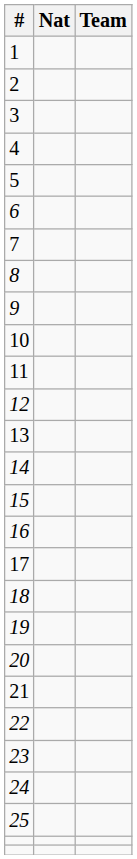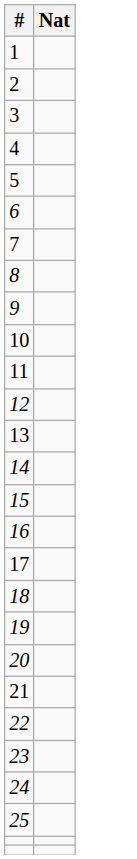 <table class="wikitable sortable">
 <tr>
 <th>#</th>
 <th>Nat</th>
-<th>Team</th>
 </tr>
 <tr>
 <td>1</td>
-<td></td>
 <td></td>
 </tr>
 <tr>
 <td>2</td>
 <td></td>
-<td></td>
 </tr>
 <tr>
 <td>3</td>
-<td></td>
 <td></td>
 </tr>
 <tr>
 <td>4</td>
 <td></td>
-<td></td>
 </tr>
 <tr>
 <td>5</td>
-<td></td>
 <td></td>
 </tr>
 <tr>
 <td><em>6</em></td>
 <td></td>
-<td><em></em></td>
 </tr>
 <tr>
 <td>7</td>
-<td></td>
 <td></td>
 </tr>
 <tr>
 <td><em>8</em></td>
 <td></td>
-<td><em></em></td>
 </tr>
 <tr>
 <td><em>9</em></td>
 <td></td>
-<td><em></em></td>
 </tr>
 <tr>
 <td>10</td>
-<td></td>
 <td></td>
 </tr>
 <tr>
 <td>11</td>
 <td></td>
-<td></td>
 </tr>
 <tr>
 <td><em>12</em></td>
 <td></td>
-<td><em></em></td>
 </tr>
 <tr>
 <td>13</td>
-<td></td>
 <td></td>
 </tr>
 <tr>
 <td><em>14</em></td>
 <td></td>
-<td><em></em></td>
 </tr>
 <tr>
 <td><em>15</em></td>
 <td></td>
-<td><em></em></td>
 </tr>
 <tr>
 <td><em>16</em></td>
 <td></td>
-<td><em></em></td>
 </tr>
 <tr>
 <td>17</td>
-<td></td>
 <td></td>
 </tr>
 <tr>
 <td><em>18</em></td>
 <td></td>
-<td><em></em></td>
 </tr>
 <tr>
 <td><em>19</em></td>
 <td></td>
-<td><em></em></td>
 </tr>
 <tr>
 <td><em>20</em></td>
 <td></td>
-<td><em></em></td>
 </tr>
 <tr>
 <td>21</td>
-<td></td>
 <td></td>
 </tr>
 <tr>
 <td><em>22</em></td>
 <td></td>
-<td><em></em></td>
 </tr>
 <tr>
 <td><em>23</em></td>
 <td></td>
-<td><em></em></td>
 </tr>
 <tr>
 <td><em>24</em></td>
 <td></td>
-<td><em></em></td>
 </tr>
 <tr>
 <td><em>25</em></td>
 <td></td>
-<td><em></em></td>
 </tr>
 <tr>
-<td></td>
 <td></td>
 <td></td>
 </tr>
 <tr>
 <td></td>
 <td></td>
-<td></td>
 </tr>
 </table>
